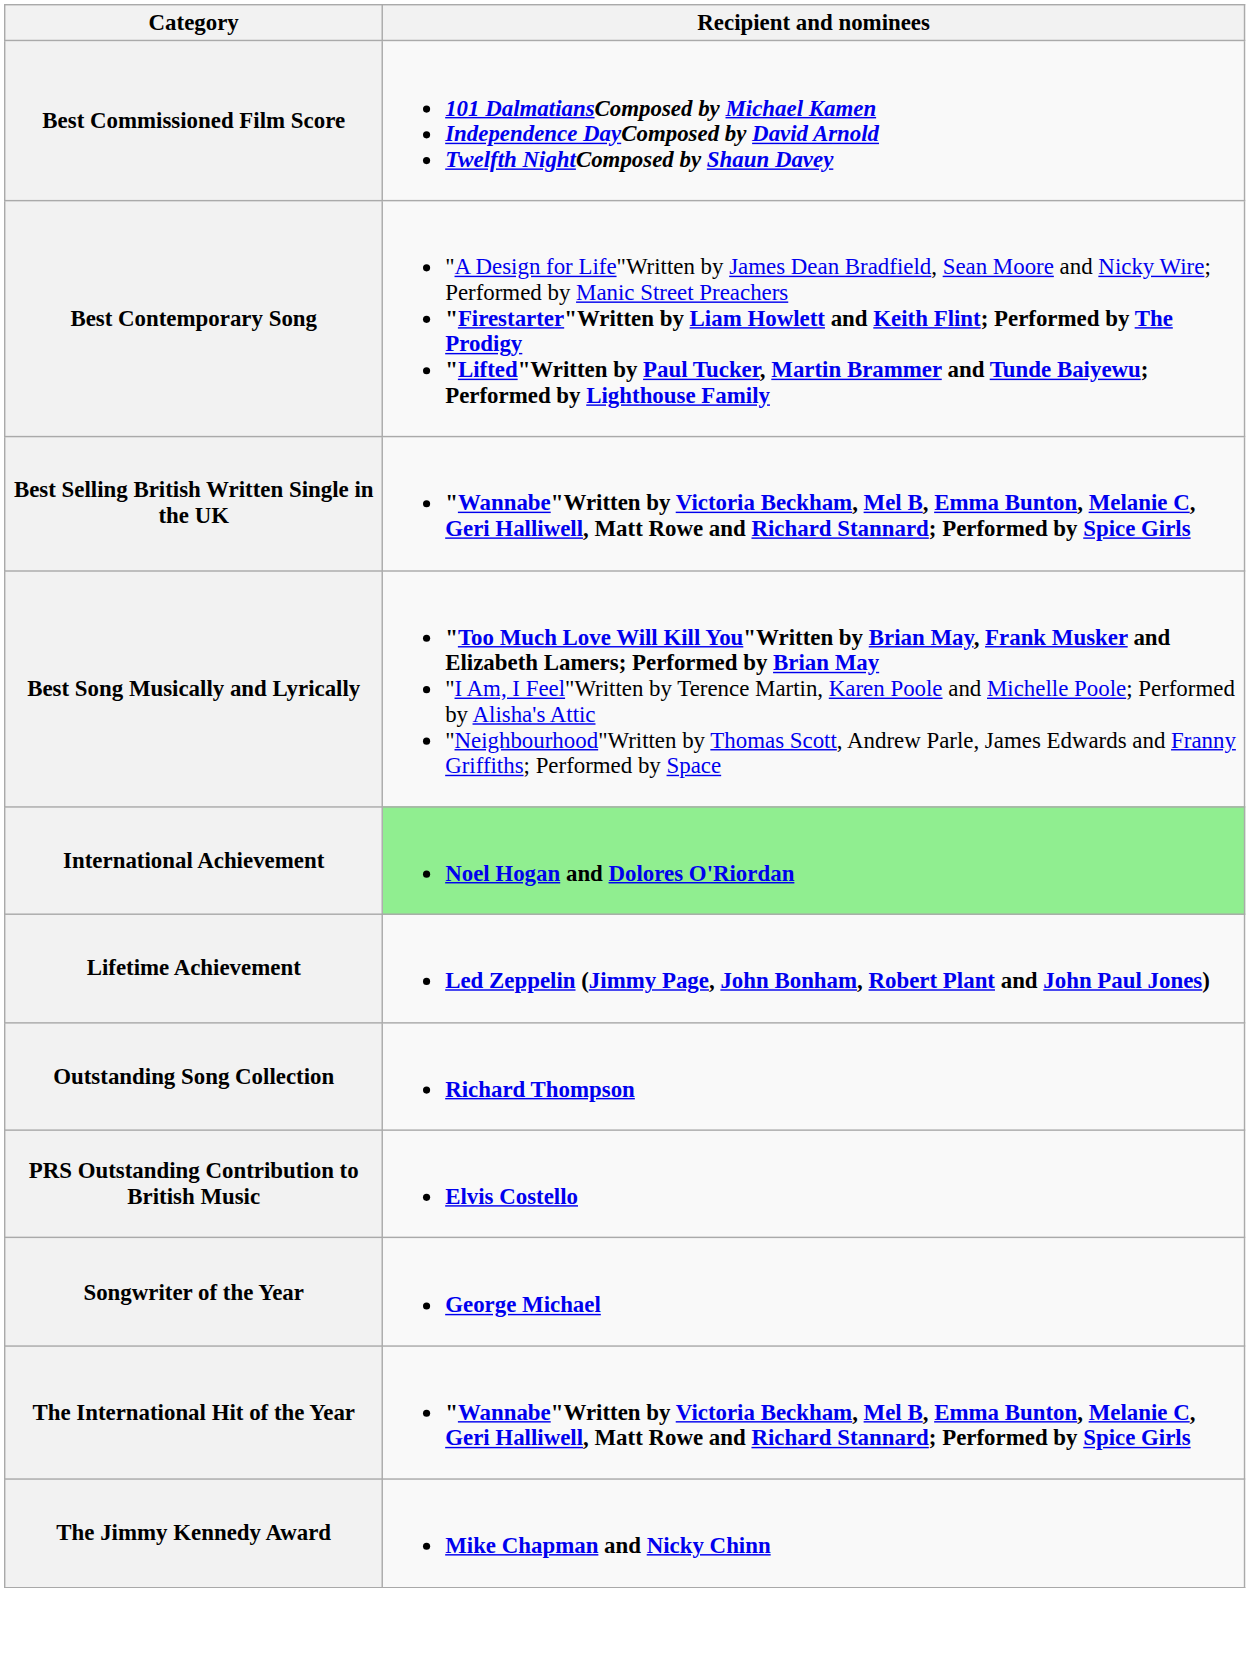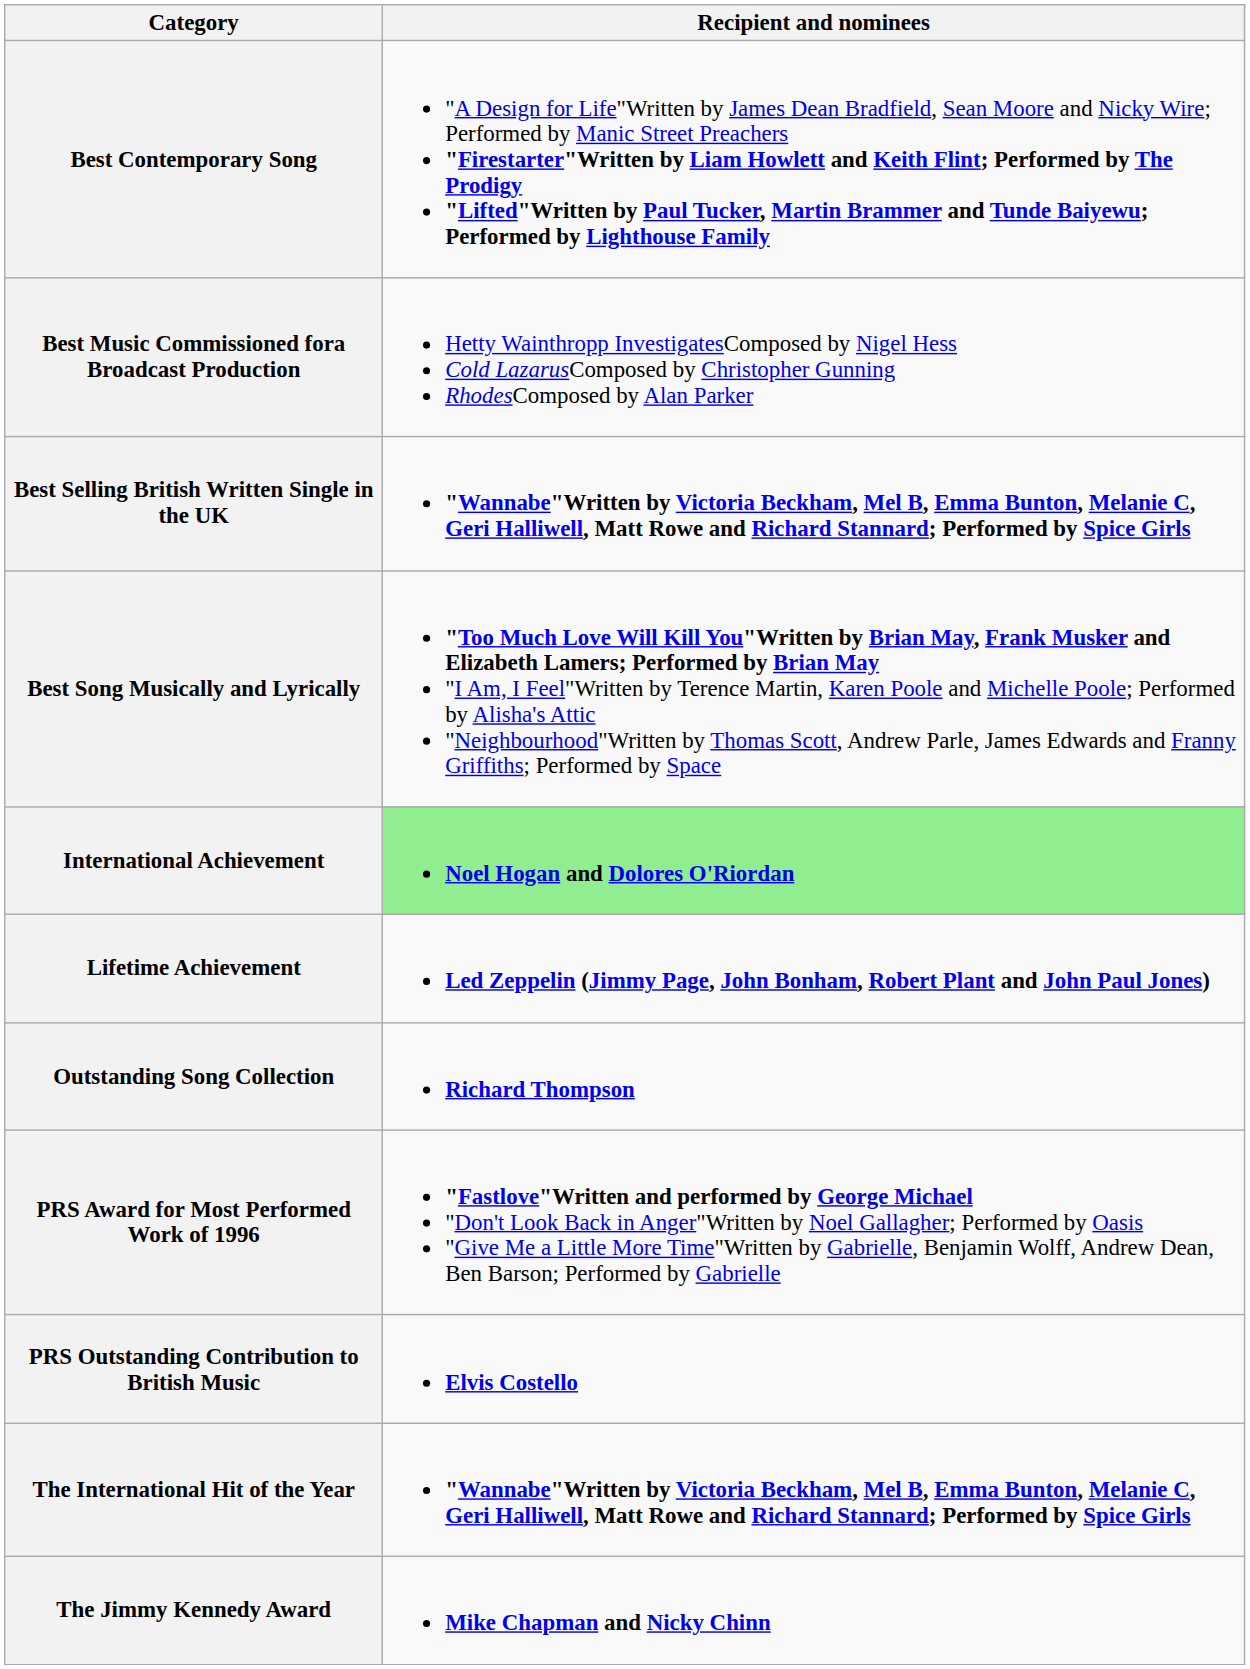 <table class="wikitable">
 <tr>
 <th width="25%">Category</th>
 <th width="57%">Recipient and nominees</th>
 </tr>
 <tr>
-<th scope="row">Best Commissioned Film Score</th>
-<td><br><ul><li><strong><em><a href='#'>101 Dalmatians</a><em>Composed by <a href='#'>Michael Kamen</a><strong></li><li></em><a href='#'>Independence Day</a><em>Composed by <a href='#'>David Arnold</a></li><li></em><a href='#'>Twelfth Night</a><em>Composed by <a href='#'>Shaun Davey</a></li></ul></td>
+<th scope="row">Best Contemporary Song</th>
+<td><br><ul><li></strong>"<a href='#'>A Design for Life</a>"Written by <a href='#'>James Dean Bradfield</a>, <a href='#'>Sean Moore</a> and <a href='#'>Nicky Wire</a>; Performed by <a href='#'>Manic Street Preachers</a><strong></li><li>"<a href='#'>Firestarter</a>"Written by <a href='#'>Liam Howlett</a> and <a href='#'>Keith Flint</a>; Performed by <a href='#'>The Prodigy</a></li><li>"<a href='#'>Lifted</a>"Written by <a href='#'>Paul Tucker</a>, <a href='#'>Martin Brammer</a> and <a href='#'>Tunde Baiyewu</a>; Performed by <a href='#'>Lighthouse Family</a></li></ul></td>
 </tr>
 <tr>
-<th scope="row">Best Contemporary Song</th>
-<td><br><ul><li></strong>"<a href='#'>A Design for Life</a>"Written by <a href='#'>James Dean Bradfield</a>, <a href='#'>Sean Moore</a> and <a href='#'>Nicky Wire</a>; Performed by <a href='#'>Manic Street Preachers</a><strong></li><li>"<a href='#'>Firestarter</a>"Written by <a href='#'>Liam Howlett</a> and <a href='#'>Keith Flint</a>; Performed by <a href='#'>The Prodigy</a></li><li>"<a href='#'>Lifted</a>"Written by <a href='#'>Paul Tucker</a>, <a href='#'>Martin Brammer</a> and <a href='#'>Tunde Baiyewu</a>; Performed by <a href='#'>Lighthouse Family</a></li></ul></td>
+<th scope="row">Best Music Commissioned fora Broadcast Production</th>
+<td><br><ul><li></em></strong><a href='#'>Hetty Wainthropp Investigates</a></em>Composed by <a href='#'>Nigel Hess</a></strong></li><li><em><a href='#'>Cold Lazarus</a></em>Composed by <a href='#'>Christopher Gunning</a></li><li><em><a href='#'>Rhodes</a></em>Composed by <a href='#'>Alan Parker</a></li></ul></td>
 </tr>
 <tr>
 <th scope="row">Best Selling British Written Single in the UK</th>
 <td><br><ul><li><strong>"<a href='#'>Wannabe</a>"Written by <a href='#'>Victoria Beckham</a>, <a href='#'>Mel B</a>, <a href='#'>Emma Bunton</a>, <a href='#'>Melanie C</a>, <a href='#'>Geri Halliwell</a>, Matt Rowe and <a href='#'>Richard Stannard</a>; Performed by <a href='#'>Spice Girls</a></strong></li></ul></td>
 </tr>
 <tr>
 <th scope="row">Best Song Musically and Lyrically</th>
 <td><br><ul><li><strong>"<a href='#'>Too Much Love Will Kill You</a>"Written by <a href='#'>Brian May</a>, <a href='#'>Frank Musker</a> and Elizabeth Lamers; Performed by <a href='#'>Brian May</a></strong></li><li>"<a href='#'>I Am, I Feel</a>"Written by Terence Martin, <a href='#'>Karen Poole</a> and <a href='#'>Michelle Poole</a>; Performed by <a href='#'>Alisha's Attic</a></li><li>"<a href='#'>Neighbourhood</a>"Written by <a href='#'>Thomas Scott</a>, Andrew Parle, James Edwards and <a href='#'>Franny Griffiths</a>; Performed by <a href='#'>Space</a></li></ul></td>
 </tr>
 <tr>
 <th scope="row">International Achievement</th>
 <td style="background: lightgreen;"><br><ul><li><strong><a href='#'>Noel Hogan</a> and <a href='#'>Dolores O'Riordan</a></strong></li></ul></td>
 </tr>
 <tr>
 <th scope="row">Lifetime Achievement</th>
 <td><br><ul><li><strong><a href='#'>Led Zeppelin</a> (<a href='#'>Jimmy Page</a>, <a href='#'>John Bonham</a>, <a href='#'>Robert Plant</a> and <a href='#'>John Paul Jones</a>)</strong></li></ul></td>
 </tr>
 <tr>
 <th scope="row">Outstanding Song Collection</th>
 <td><br><ul><li><strong><a href='#'>Richard Thompson</a></strong></li></ul></td>
 </tr>
 <tr>
+<th scope="row">PRS Award for Most Performed Work of 1996</th>
+<td><br><ul><li><strong>"<a href='#'>Fastlove</a>"Written and performed by <a href='#'>George Michael</a></strong></li><li>"<a href='#'>Don't Look Back in Anger</a>"Written by <a href='#'>Noel Gallagher</a>; Performed by <a href='#'>Oasis</a></li><li>"<a href='#'>Give Me a Little More Time</a>"Written by <a href='#'>Gabrielle</a>, Benjamin Wolff, Andrew Dean, Ben Barson; Performed by <a href='#'>Gabrielle</a></li></ul></td>
+</tr>
+<tr>
 <th scope="row">PRS Outstanding Contribution to British Music</th>
 <td><br><ul><li><strong><a href='#'>Elvis Costello</a></strong></li></ul></td>
-</tr>
-<tr>
-<th scope="row">Songwriter of the Year</th>
-<td><br><ul><li><strong><a href='#'>George Michael</a></strong></li></ul></td>
 </tr>
 <tr>
 <th scope="row">The International Hit of the Year</th>
 <td><br><ul><li><strong>"<a href='#'>Wannabe</a>"Written by <a href='#'>Victoria Beckham</a>, <a href='#'>Mel B</a>, <a href='#'>Emma Bunton</a>, <a href='#'>Melanie C</a>, <a href='#'>Geri Halliwell</a>, Matt Rowe and <a href='#'>Richard Stannard</a>; Performed by <a href='#'>Spice Girls</a></strong></li></ul></td>
 </tr>
 <tr>
 <th scope="row">The Jimmy Kennedy Award</th>
 <td><br><ul><li><strong><a href='#'>Mike Chapman</a> and <a href='#'>Nicky Chinn</a></strong></li></ul></td>
 </tr>
 <tr>
 </tr>
 </table>
